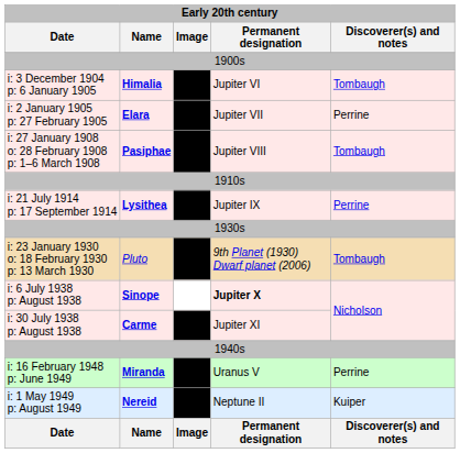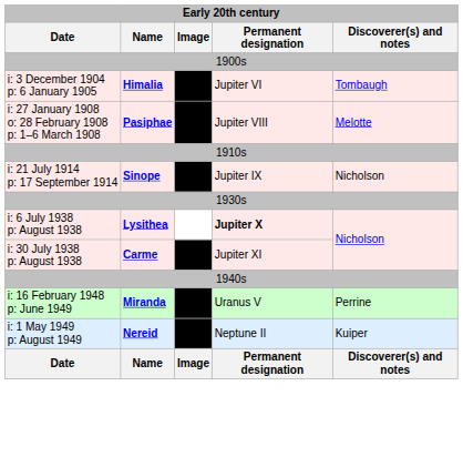 <table class="wikitable" width="650">
 <tr>
 <th colspan="5" style="background-color: Silver; text-align: center;" id="c20th_early">Early 20th century</th>
 </tr>
 <tr>
 <th>Date</th>
 <th>Name</th>
 <th>Image</th>
 <th>Permanent designation</th>
 <th>Discoverer(s) and notes</th>
 </tr>
 <tr>
 <td colspan="5" style="background-color: Silver; text-align: center;" id="a1900s">1900s</td>
 </tr>
 <tr bgcolor="#FFE8E8">
 <td style="white-space: nowrap">i: 3 December 1904<br>p: 6 January 1905</td>
 <td><strong><a href='#'>Himalia</a></strong></td>
 <td bgcolor="Black"></td>
 <td>Jupiter VI</td>
 <td><a href='#'>Tombaugh</a></td>
 </tr>
 <tr bgcolor="#FFE8E8">
-<td style="white-space: nowrap">i: 2 January 1905<br>p: 27 February 1905</td>
-<td><strong><a href='#'>Elara</a></strong></td>
-<td bgcolor="Black"></td>
-<td>Jupiter VII</td>
-<td>Perrine</td>
-</tr>
-<tr bgcolor="#FFE8E8">
 <td style="white-space: nowrap">i: 27 January 1908<br>o: 28 February 1908<br>p: 1–6 March 1908 </td>
 <td><strong><a href='#'>Pasiphae</a></strong></td>
 <td bgcolor="Black"></td>
 <td>Jupiter VIII</td>
-<td><a href='#'>Tombaugh</a></td>
+<td><a href='#'>Melotte</a></td>
 </tr>
 <tr>
 <td colspan="5" style="background-color: Silver; text-align: center;" id="a1910s">1910s</td>
 </tr>
 <tr bgcolor="#FFE8E8">
 <td style="white-space: nowrap">i: 21 July 1914<br>p: 17 September 1914</td>
-<td><strong><a href='#'>Lysithea</a></strong></td>
+<td><strong><a href='#'>Sinope</a></strong></td>
 <td bgcolor="Black"></td>
 <td>Jupiter IX</td>
-<td><a href='#'>Perrine</a></td>
+<td>Nicholson</td>
 </tr>
 <tr>
 <td colspan="5" style="background-color: Silver; text-align: center;" id="a1930s">1930s</td>
 </tr>
-<tr bgcolor="#F5DEB3">
-<td style="white-space: nowrap">i: 23 January 1930<br>o: 18 February  1930<br>p: 13 March 1930</td>
-<td><em><a href='#'>Pluto</a></em></td>
-<td bgcolor="Black"></td>
-<td><em>9th <a href='#'>Planet</a> (1930)</em><br><em><a href='#'>Dwarf planet</a> (2006)</em></td>
-<td><a href='#'>Tombaugh</a></td>
-</tr>
 <tr bgcolor="#FFE8E8">
 <td style="white-space: nowrap">i: 6 July 1938<br>p: August 1938</td>
-<td><strong><a href='#'>Sinope</a></strong></td>
+<td><strong><a href='#'>Lysithea</a></strong></td>
 <td bgcolor="White"></td>
 <td><strong>Jupiter X</strong></td>
 <td rowspan="2"><a href='#'>Nicholson</a></td>
 </tr>
 <tr bgcolor="#FFE8E8">
 <td style="white-space: nowrap">i: 30 July 1938<br>p: August 1938</td>
 <td><strong><a href='#'>Carme</a></strong></td>
 <td bgcolor="Black"></td>
 <td>Jupiter XI</td>
 </tr>
 <tr>
 <td colspan="5" style="background-color: Silver; text-align: center;" id="a1940s">1940s</td>
 </tr>
 <tr bgcolor="#CCFFCC">
 <td style="white-space: nowrap">i: 16 February 1948<br>p: June 1949</td>
 <td><strong><a href='#'>Miranda</a></strong></td>
 <td bgcolor="Black"></td>
 <td>Uranus V</td>
 <td>Perrine</td>
 </tr>
 <tr bgcolor="#DDEEFF">
 <td style="white-space: nowrap">i: 1 May 1949<br>p: August 1949</td>
 <td><strong><a href='#'>Nereid</a></strong></td>
 <td bgcolor="Black"></td>
 <td>Neptune II</td>
 <td>Kuiper</td>
 </tr>
 <tr>
 <th>Date</th>
 <th>Name</th>
 <th>Image</th>
 <th>Permanent designation</th>
 <th>Discoverer(s) and notes</th>
 </tr>
 </table>
